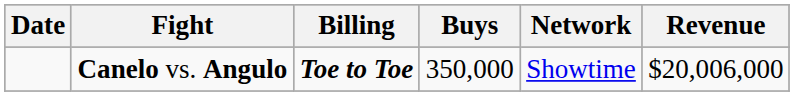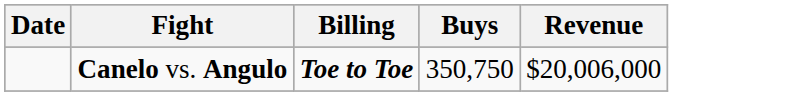 <table class="wikitable sortable">
 <tr>
 <th>Date</th>
 <th>Fight</th>
 <th>Billing</th>
 <th>Buys</th>
-<th>Network</th>
 <th>Revenue</th>
 </tr>
 <tr>
 <td></td>
 <td><strong>Canelo</strong> vs. <strong>Angulo</strong></td>
 <td><strong><em>Toe to Toe</em></strong></td>
-<td>350,000</td>
-<td><a href='#'>Showtime</a></td>
+<td>350,750</td>
 <td>$20,006,000</td>
 </tr>
 </table>
